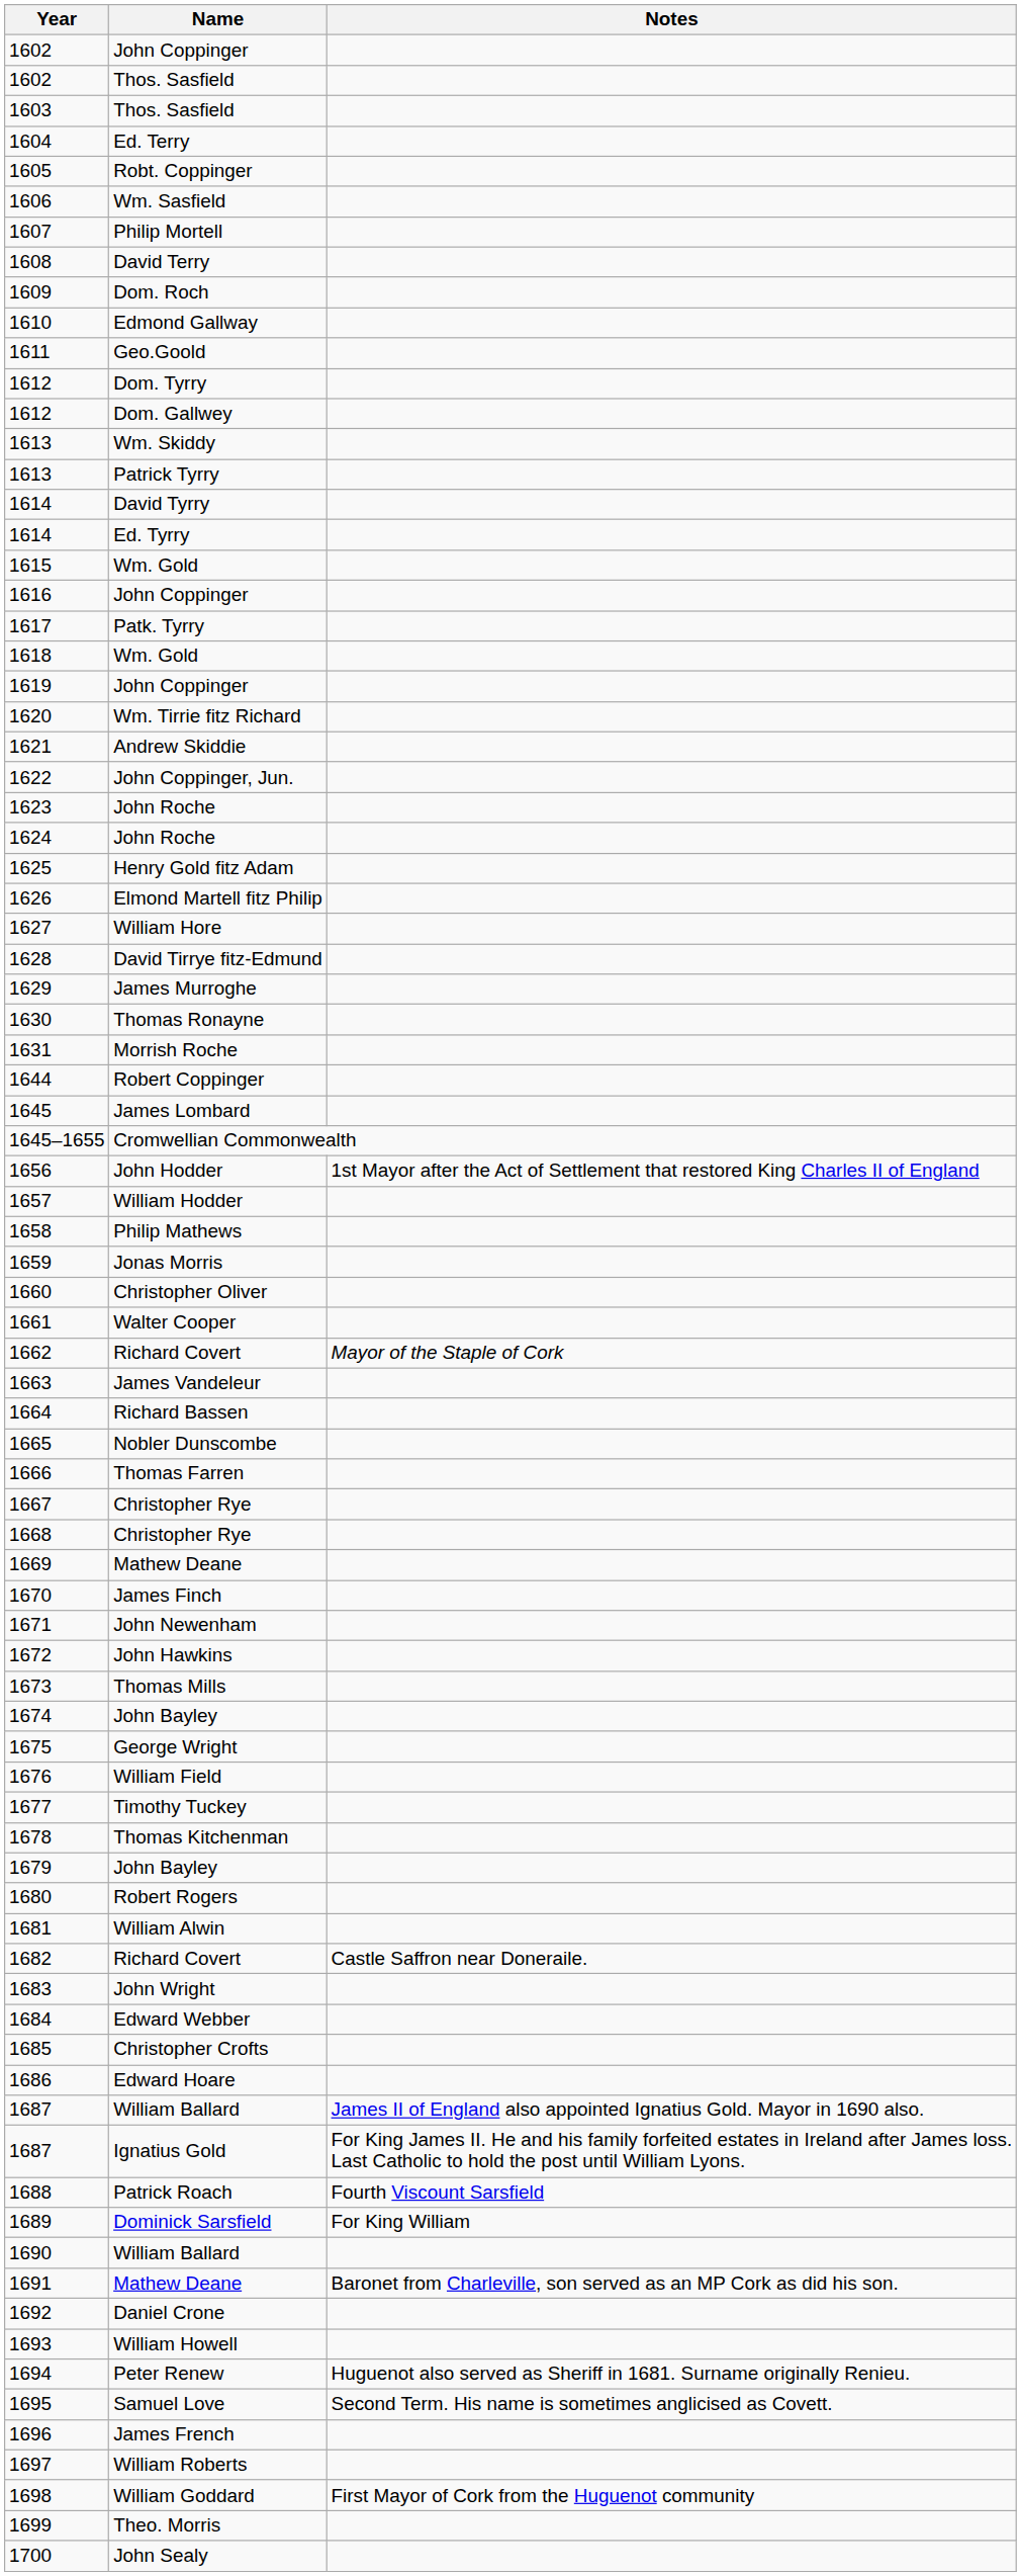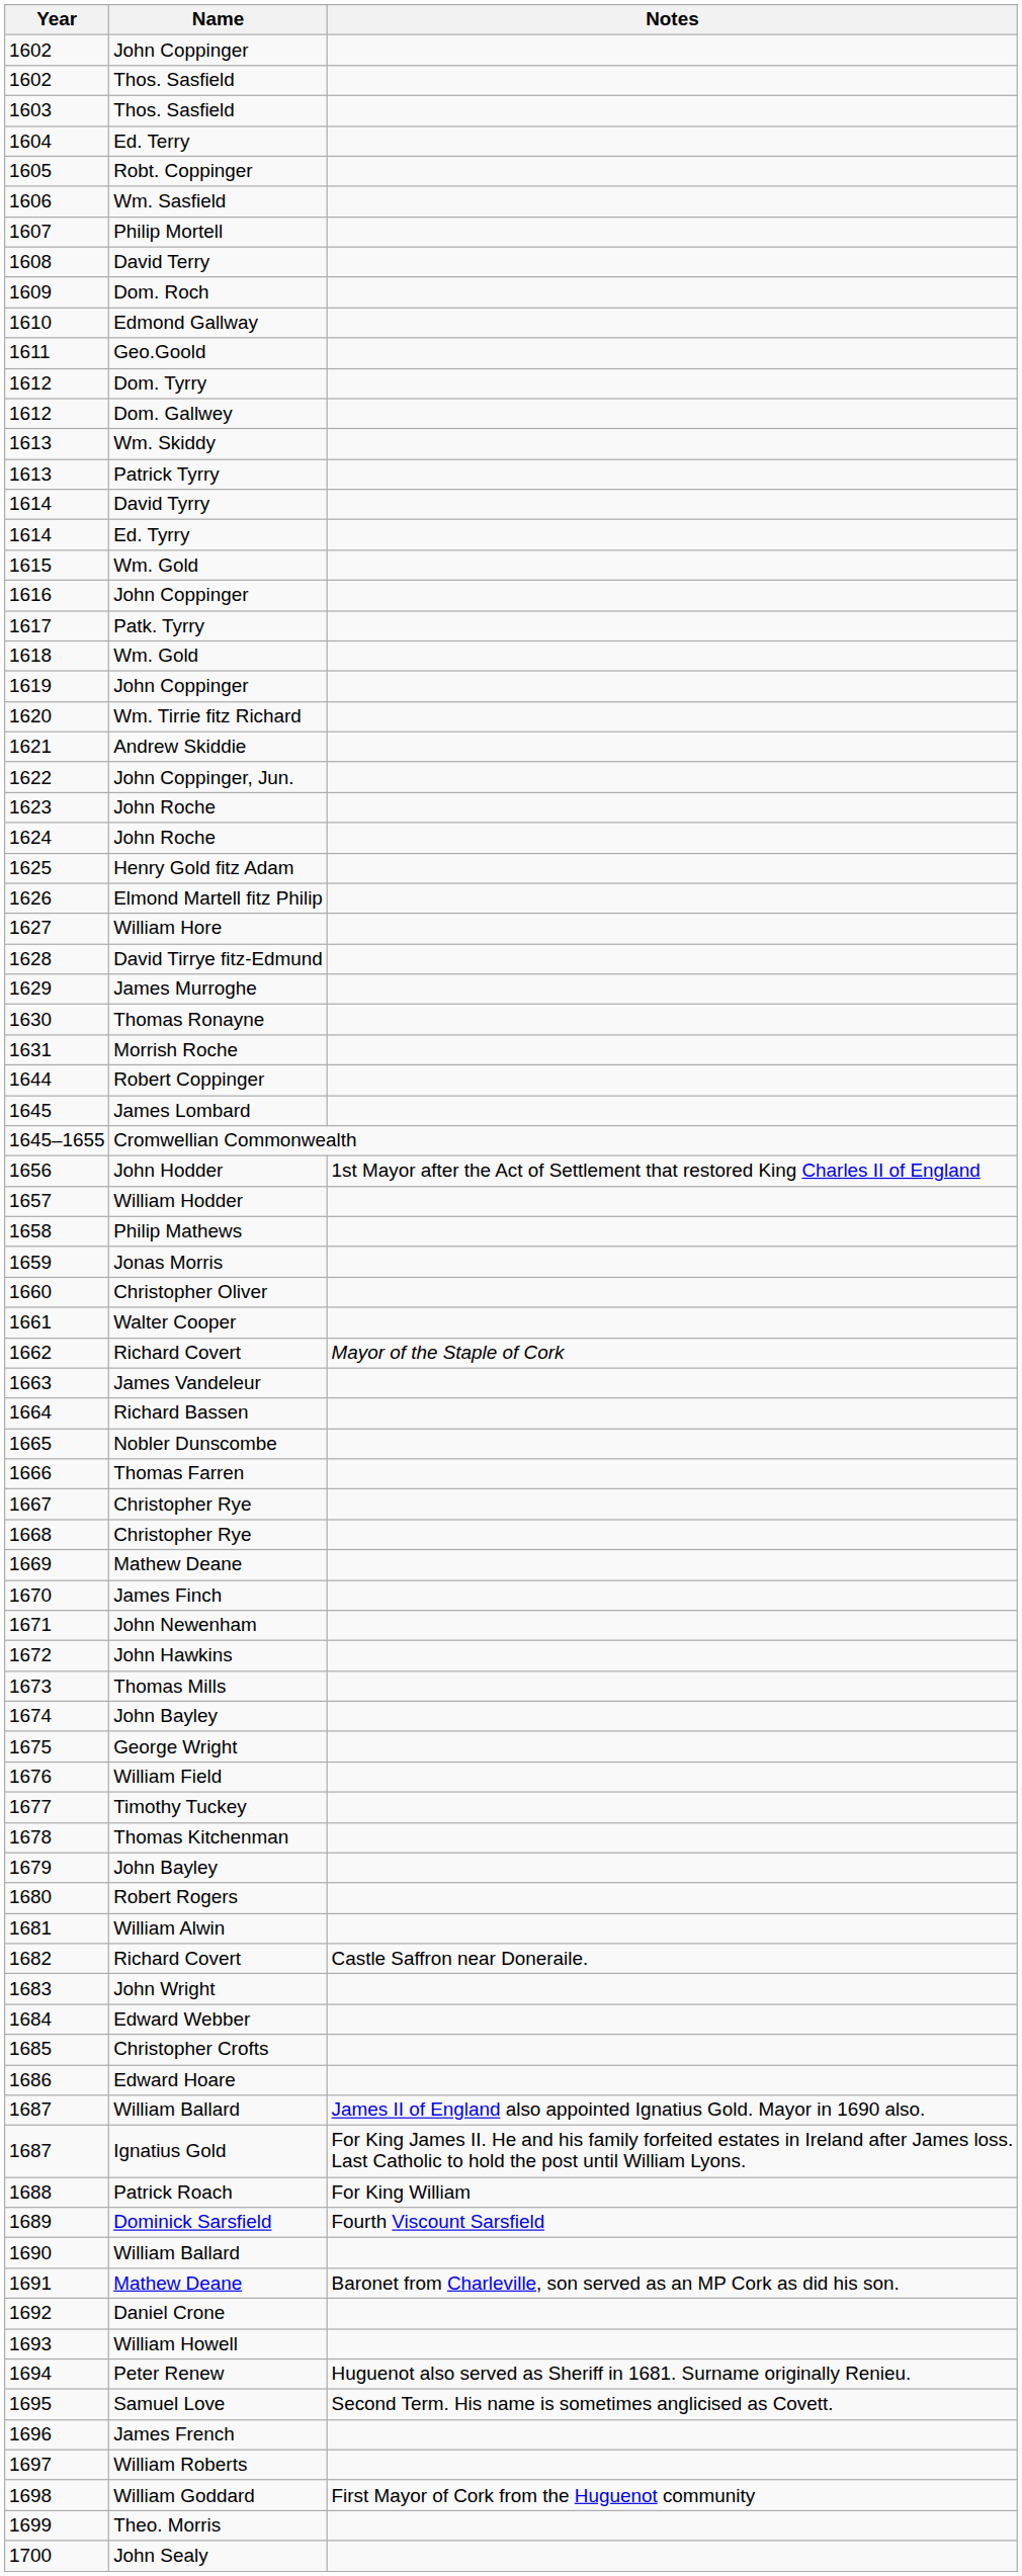 <table class="wikitable">
 <tr>
 <th>Year</th>
 <th>Name</th>
 <th>Notes</th>
 </tr>
 <tr>
 <td>1602</td>
 <td>John Coppinger</td>
 <td></td>
 </tr>
 <tr>
 <td>1602</td>
 <td>Thos. Sasfield</td>
 <td></td>
 </tr>
 <tr>
 <td>1603</td>
 <td>Thos. Sasfield</td>
 <td></td>
 </tr>
 <tr>
 <td>1604</td>
 <td>Ed. Terry</td>
 <td></td>
 </tr>
 <tr>
 <td>1605</td>
 <td>Robt. Coppinger</td>
 <td></td>
 </tr>
 <tr>
 <td>1606</td>
 <td>Wm. Sasfield</td>
 <td></td>
 </tr>
 <tr>
 <td>1607</td>
 <td>Philip Mortell</td>
 <td></td>
 </tr>
 <tr>
 <td>1608</td>
 <td>David Terry</td>
 <td></td>
 </tr>
 <tr>
 <td>1609</td>
 <td>Dom. Roch</td>
 <td></td>
 </tr>
 <tr>
 <td>1610</td>
 <td>Edmond Gallway</td>
 <td></td>
 </tr>
 <tr>
 <td>1611</td>
 <td>Geo.Goold</td>
 <td></td>
 </tr>
 <tr>
 <td>1612</td>
 <td>Dom. Tyrry</td>
 <td></td>
 </tr>
 <tr>
 <td>1612</td>
 <td>Dom. Gallwey</td>
 <td></td>
 </tr>
 <tr>
 <td>1613</td>
 <td>Wm. Skiddy</td>
 <td></td>
 </tr>
 <tr>
 <td>1613</td>
 <td>Patrick Tyrry</td>
 <td></td>
 </tr>
 <tr>
 <td>1614</td>
 <td>David Tyrry</td>
 <td></td>
 </tr>
 <tr>
 <td>1614</td>
 <td>Ed. Tyrry</td>
 <td></td>
 </tr>
 <tr>
 <td>1615</td>
 <td>Wm. Gold</td>
 <td></td>
 </tr>
 <tr>
 <td>1616</td>
 <td>John Coppinger</td>
 <td></td>
 </tr>
 <tr>
 <td>1617</td>
 <td>Patk. Tyrry</td>
 <td></td>
 </tr>
 <tr>
 <td>1618</td>
 <td>Wm. Gold</td>
 <td></td>
 </tr>
 <tr>
 <td>1619</td>
 <td>John Coppinger</td>
 <td></td>
 </tr>
 <tr>
 <td>1620</td>
 <td>Wm. Tirrie fitz Richard</td>
 <td></td>
 </tr>
 <tr>
 <td>1621</td>
 <td>Andrew Skiddie</td>
 <td></td>
 </tr>
 <tr>
 <td>1622</td>
 <td>John Coppinger, Jun.</td>
 <td></td>
 </tr>
 <tr>
 <td>1623</td>
 <td>John Roche</td>
 <td></td>
 </tr>
 <tr>
 <td>1624</td>
 <td>John Roche</td>
 <td></td>
 </tr>
 <tr>
 <td>1625</td>
 <td>Henry Gold fitz Adam</td>
 <td></td>
 </tr>
 <tr>
 <td>1626</td>
 <td>Elmond Martell fitz Philip</td>
 <td></td>
 </tr>
 <tr>
 <td>1627</td>
 <td>William Hore</td>
 <td></td>
 </tr>
 <tr>
 <td>1628</td>
 <td>David Tirrye fitz-Edmund</td>
 <td></td>
 </tr>
 <tr>
 <td>1629</td>
 <td>James Murroghe</td>
 <td></td>
 </tr>
 <tr>
 <td>1630</td>
 <td>Thomas Ronayne</td>
 <td></td>
 </tr>
 <tr>
 <td>1631</td>
 <td>Morrish Roche</td>
 <td></td>
 </tr>
 <tr>
 <td>1644</td>
 <td>Robert Coppinger</td>
 <td></td>
 </tr>
 <tr>
 <td>1645</td>
 <td>James Lombard</td>
 <td></td>
 </tr>
 <tr>
 <td>1645–1655</td>
 <td colspan="3">Cromwellian Commonwealth</td>
 </tr>
 <tr>
 <td>1656</td>
 <td>John Hodder</td>
 <td>1st Mayor after the Act of Settlement that restored King <a href='#'>Charles II of England</a></td>
 </tr>
 <tr>
 <td>1657</td>
 <td>William Hodder</td>
 <td></td>
 </tr>
 <tr>
 <td>1658</td>
 <td>Philip Mathews</td>
 <td></td>
 </tr>
 <tr>
 <td>1659</td>
 <td>Jonas Morris</td>
 <td></td>
 </tr>
 <tr>
 <td>1660</td>
 <td>Christopher Oliver</td>
 <td></td>
 </tr>
 <tr>
 <td>1661</td>
 <td>Walter Cooper</td>
 <td></td>
 </tr>
 <tr>
 <td>1662</td>
 <td>Richard Covert</td>
 <td><em>Mayor of the Staple of Cork</em></td>
 </tr>
 <tr>
 <td>1663</td>
 <td>James Vandeleur</td>
 <td></td>
 </tr>
 <tr>
 <td>1664</td>
 <td>Richard Bassen</td>
 <td></td>
 </tr>
 <tr>
 <td>1665</td>
 <td>Nobler Dunscombe</td>
 <td></td>
 </tr>
 <tr>
 <td>1666</td>
 <td>Thomas Farren</td>
 <td></td>
 </tr>
 <tr>
 <td>1667</td>
 <td>Christopher Rye</td>
 <td></td>
 </tr>
 <tr>
 <td>1668</td>
 <td>Christopher Rye</td>
 <td></td>
 </tr>
 <tr>
 <td>1669</td>
 <td>Mathew Deane</td>
 <td></td>
 </tr>
 <tr>
 <td>1670</td>
 <td>James Finch</td>
 <td></td>
 </tr>
 <tr>
 <td>1671</td>
 <td>John Newenham</td>
 <td></td>
 </tr>
 <tr>
 <td>1672</td>
 <td>John Hawkins</td>
 <td></td>
 </tr>
 <tr>
 <td>1673</td>
 <td>Thomas Mills</td>
 <td></td>
 </tr>
 <tr>
 <td>1674</td>
 <td>John Bayley</td>
 <td></td>
 </tr>
 <tr>
 <td>1675</td>
 <td>George Wright</td>
 <td></td>
 </tr>
 <tr>
 <td>1676</td>
 <td>William Field</td>
 <td></td>
 </tr>
 <tr>
 <td>1677</td>
 <td>Timothy Tuckey</td>
 <td></td>
 </tr>
 <tr>
 <td>1678</td>
 <td>Thomas Kitchenman</td>
 <td></td>
 </tr>
 <tr>
 <td>1679</td>
 <td>John Bayley</td>
 <td></td>
 </tr>
 <tr>
 <td>1680</td>
 <td>Robert Rogers</td>
 <td></td>
 </tr>
 <tr>
 <td>1681</td>
 <td>William Alwin</td>
 <td></td>
 </tr>
 <tr>
 <td>1682</td>
 <td>Richard Covert</td>
 <td>Castle Saffron near Doneraile.</td>
 </tr>
 <tr>
 <td>1683</td>
 <td>John Wright</td>
 <td></td>
 </tr>
 <tr>
 <td>1684</td>
 <td>Edward Webber</td>
 <td></td>
 </tr>
 <tr>
 <td>1685</td>
 <td>Christopher Crofts</td>
 <td></td>
 </tr>
 <tr>
 <td>1686</td>
 <td>Edward Hoare</td>
 <td></td>
 </tr>
 <tr>
 <td>1687</td>
 <td>William Ballard</td>
 <td><a href='#'>James II of England</a> also appointed Ignatius Gold. Mayor in 1690 also.</td>
 </tr>
 <tr>
 <td>1687</td>
 <td>Ignatius Gold</td>
 <td>For King James II. He and his family forfeited estates in Ireland after James loss.<br>Last Catholic to hold the post until William Lyons.</td>
 </tr>
 <tr>
 <td>1688</td>
 <td>Patrick Roach</td>
-<td>Fourth <a href='#'>Viscount Sarsfield</a></td>
+<td>For King William</td>
 </tr>
 <tr>
 <td>1689</td>
 <td><a href='#'>Dominick Sarsfield</a></td>
-<td>For King William</td>
+<td>Fourth <a href='#'>Viscount Sarsfield</a></td>
 </tr>
 <tr>
 <td>1690</td>
 <td>William Ballard</td>
 <td></td>
 </tr>
 <tr>
 <td>1691</td>
 <td><a href='#'>Mathew Deane</a></td>
 <td>Baronet from <a href='#'>Charleville</a>, son served as an MP Cork as did his son.</td>
 </tr>
 <tr>
 <td>1692</td>
 <td>Daniel Crone</td>
 <td></td>
 </tr>
 <tr>
 <td>1693</td>
 <td>William Howell</td>
 <td></td>
 </tr>
 <tr>
 <td>1694</td>
 <td>Peter Renew</td>
 <td>Huguenot also served as Sheriff in 1681. Surname originally Renieu.</td>
 </tr>
 <tr>
 <td>1695</td>
 <td>Samuel Love</td>
 <td>Second Term. His name is sometimes anglicised as Covett.</td>
 </tr>
 <tr>
 <td>1696</td>
 <td>James French</td>
 <td></td>
 </tr>
 <tr>
 <td>1697</td>
 <td>William Roberts</td>
 <td></td>
 </tr>
 <tr>
 <td>1698</td>
 <td>William Goddard</td>
 <td>First Mayor of Cork from the <a href='#'>Huguenot</a> community</td>
 </tr>
 <tr>
 <td>1699</td>
 <td>Theo. Morris</td>
 <td></td>
 </tr>
 <tr>
 <td>1700</td>
 <td>John Sealy</td>
 <td></td>
 </tr>
 </table>
